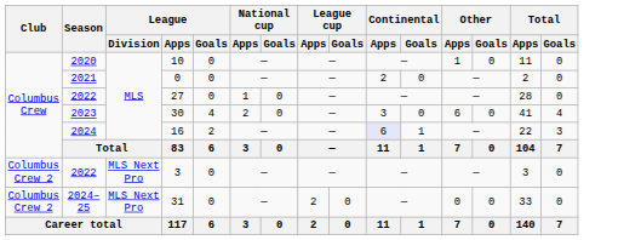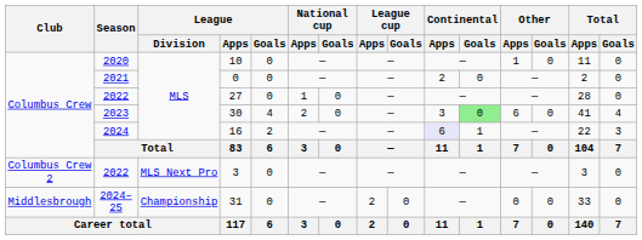 <table class="wikitable" style="text-align:center">
 <tr>
 <th rowspan="2">Club</th>
 <th rowspan="2">Season</th>
 <th colspan="3">League</th>
 <th colspan="2">National cup</th>
 <th colspan="2">League cup</th>
 <th colspan="2">Continental</th>
 <th colspan="2">Other</th>
 <th colspan="2">Total</th>
 </tr>
 <tr>
 <th>Division</th>
 <th>Apps</th>
 <th>Goals</th>
 <th>Apps</th>
 <th>Goals</th>
 <th>Apps</th>
 <th>Goals</th>
 <th>Apps</th>
 <th>Goals</th>
 <th>Apps</th>
 <th>Goals</th>
 <th>Apps</th>
 <th>Goals</th>
 </tr>
 <tr>
 <td rowspan="6"><a href='#'>Columbus Crew</a></td>
 <td><a href='#'>2020</a></td>
 <td rowspan="5"><a href='#'>MLS</a></td>
 <td>10</td>
 <td>0</td>
 <td colspan="2">—</td>
 <td colspan="2">—</td>
 <td colspan="2">—</td>
 <td>1</td>
 <td>0</td>
 <td>11</td>
 <td>0</td>
 </tr>
 <tr>
 <td><a href='#'>2021</a></td>
 <td>0</td>
 <td>0</td>
 <td colspan="2">—</td>
 <td colspan="2">—</td>
 <td>2</td>
 <td>0</td>
 <td colspan="2">—</td>
 <td>2</td>
 <td>0</td>
 </tr>
 <tr>
 <td><a href='#'>2022</a></td>
 <td>27</td>
 <td>0</td>
 <td>1</td>
 <td>0</td>
 <td colspan="2">—</td>
 <td colspan="2">—</td>
 <td colspan="2">—</td>
 <td>28</td>
 <td>0</td>
 </tr>
 <tr>
 <td><a href='#'>2023</a></td>
 <td>30</td>
 <td>4</td>
 <td>2</td>
 <td>0</td>
 <td colspan="2">—</td>
 <td>3</td>
-<td>0</td>
+<td style="background: lightgreen;">0</td>
 <td>6</td>
 <td>0</td>
 <td>41</td>
 <td>4</td>
 </tr>
 <tr>
 <td><a href='#'>2024</a></td>
 <td>16</td>
 <td>2</td>
 <td colspan="2">—</td>
 <td colspan="2">—</td>
 <td style="background: lavender;">6</td>
 <td>1</td>
 <td colspan="2">—</td>
 <td>22</td>
 <td>3</td>
 </tr>
 <tr>
 <th colspan="2">Total</th>
 <th>83</th>
 <th>6</th>
 <th>3</th>
 <th>0</th>
 <th colspan="2">—</th>
 <th>11</th>
 <th>1</th>
 <th>7</th>
 <th>0</th>
 <th>104</th>
 <th>7</th>
 </tr>
 <tr>
 <td><a href='#'>Columbus Crew 2</a></td>
 <td><a href='#'>2022</a></td>
 <td><a href='#'>MLS Next Pro</a></td>
 <td>3</td>
 <td>0</td>
 <td colspan="2">—</td>
 <td colspan="2">—</td>
 <td colspan="2">—</td>
 <td colspan="2">—</td>
 <td>3</td>
 <td>0</td>
 </tr>
 <tr>
-<td><a href='#'>Columbus Crew 2</a></td>
+<td rowspan="1"><a href='#'>Middlesbrough</a></td>
 <td><a href='#'>2024–25</a></td>
-<td><a href='#'>MLS Next Pro</a></td>
+<td><a href='#'>Championship</a></td>
 <td>31</td>
 <td>0</td>
 <td colspan="2">—</td>
 <td>2</td>
 <td>0</td>
 <td colspan="2">—</td>
 <td>0</td>
 <td>0</td>
 <td>33</td>
 <td>0</td>
 </tr>
 <tr>
 <th colspan="3">Career total</th>
 <th>117</th>
 <th>6</th>
 <th>3</th>
 <th>0</th>
 <th>2</th>
 <th>0</th>
 <th>11</th>
 <th>1</th>
 <th>7</th>
 <th>0</th>
 <th>140</th>
 <th>7</th>
 </tr>
 </table>
